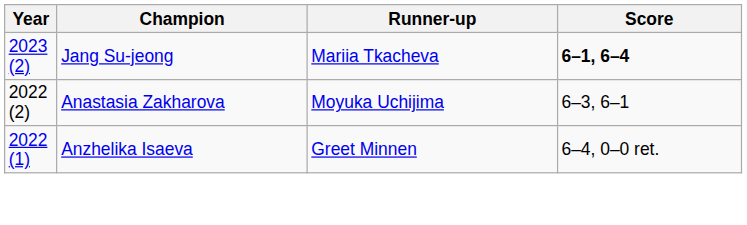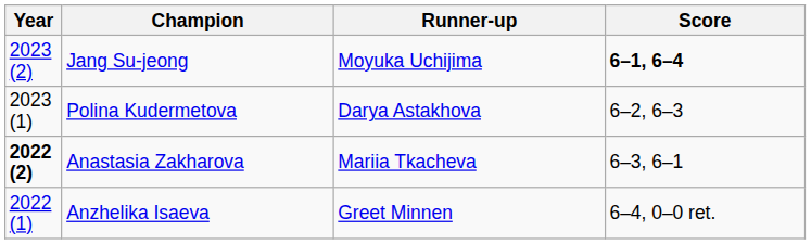 <table class="wikitable" style="font-size:90%">
 <tr>
 <th>Year</th>
 <th width="200">Champion</th>
 <th width="200">Runner-up</th>
 <th width="145">Score</th>
 </tr>
 <tr>
 <td><a href='#'>2023 (2)</a></td>
 <td> <a href='#'>Jang Su-jeong</a></td>
-<td> <a href='#'>Mariia Tkacheva</a></td>
+<td> <a href='#'>Moyuka Uchijima</a></td>
 <td><strong>6–1, 6–4</strong></td>
 </tr>
 <tr>
-<td>2022 (2)</td>
+<td>2023 (1)</td>
+<td> <a href='#'>Polina Kudermetova</a></td>
+<td> <a href='#'>Darya Astakhova</a></td>
+<td>6–2, 6–3</td>
+</tr>
+<tr>
+<td><strong>2022 (2)</strong></td>
 <td> <a href='#'>Anastasia Zakharova</a></td>
-<td> <a href='#'>Moyuka Uchijima</a></td>
+<td> <a href='#'>Mariia Tkacheva</a></td>
 <td>6–3, 6–1</td>
 </tr>
 <tr>
 <td><a href='#'>2022 (1)</a></td>
 <td> <a href='#'>Anzhelika Isaeva</a></td>
 <td> <a href='#'>Greet Minnen</a></td>
 <td>6–4, 0–0 ret.</td>
 </tr>
 </table>
